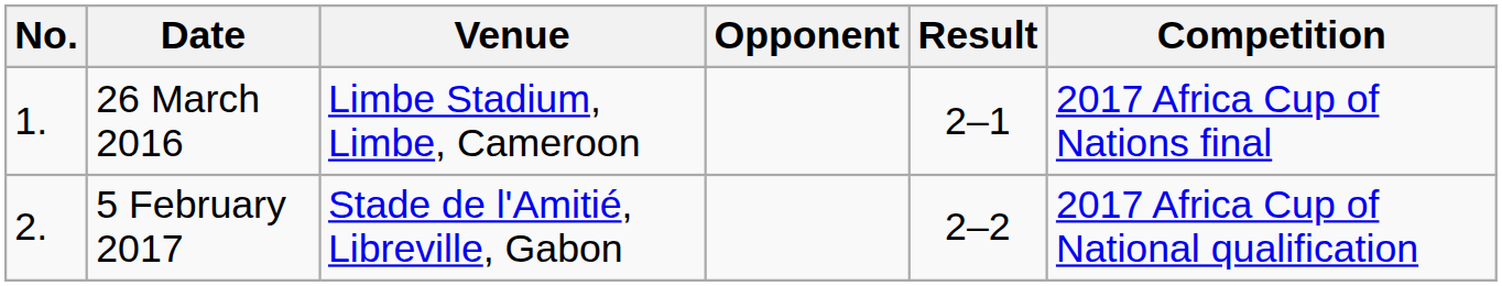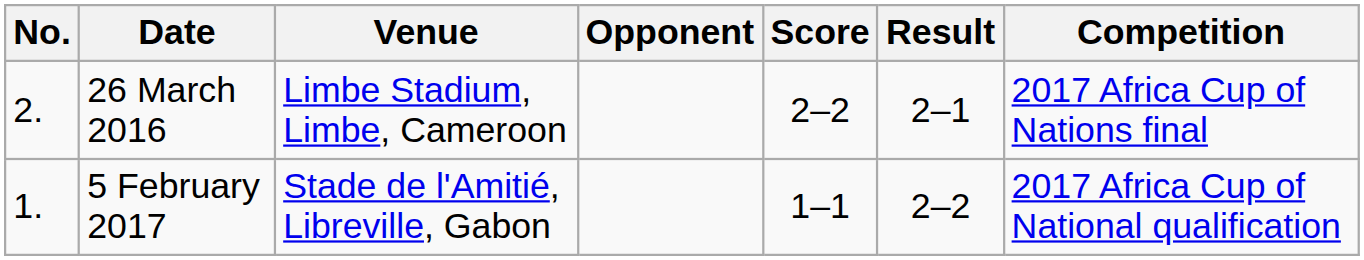 <table class="wikitable plainrowheaders sortable">
 <tr>
 <th>No.</th>
 <th>Date</th>
 <th>Venue</th>
 <th>Opponent</th>
+<th>Score</th>
 <th>Result</th>
 <th>Competition</th>
 </tr>
 <tr>
-<td>1.</td>
+<td>2.</td>
 <td>26 March 2016</td>
 <td><a href='#'>Limbe Stadium</a>, <a href='#'>Limbe</a>, Cameroon</td>
 <td></td>
+<td align="center">2–2</td>
 <td align="center">2–1</td>
 <td><a href='#'>2017 Africa Cup of Nations final</a></td>
 </tr>
 <tr>
-<td>2.</td>
+<td>1.</td>
 <td>5 February 2017</td>
 <td><a href='#'>Stade de l'Amitié</a>, <a href='#'>Libreville</a>, Gabon</td>
 <td></td>
+<td align="center">1–1</td>
 <td align="center">2–2</td>
 <td><a href='#'>2017 Africa Cup of National qualification</a></td>
 </tr>
 </table>
